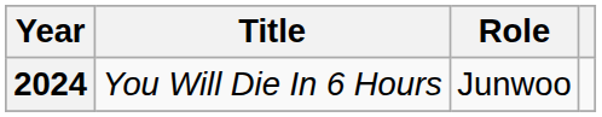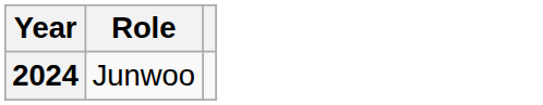 <table class="wikitable plainrowheaders sortable">
 <tr>
 <th scope="col">Year</th>
-<th scope="col">Title</th>
 <th scope="col">Role</th>
 <th scope="col" class="unsortable"></th>
 </tr>
 <tr>
 <th scope="row">2024</th>
-<td><em>You Will Die In 6 Hours</em></td>
 <td>Junwoo</td>
 <td style="text-align:center"></td>
 </tr>
 </table>
